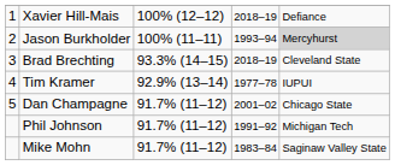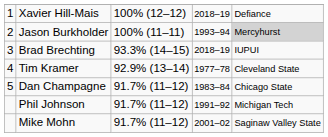 <table class="wikitable">
 <tr>
 </tr>
 <tr>
 <td>1</td>
 <td>Xavier Hill-Mais</td>
 <td>100% (12–12)</td>
 <td style="font-size:80%;">2018–19</td>
 <td style="font-size:80%;">Defiance</td>
 </tr>
 <tr>
 <td>2</td>
 <td>Jason Burkholder</td>
 <td>100% (11–11)</td>
 <td style="font-size:80%;">1993–94</td>
 <td style="background: lightgrey; font-size:80%;">Mercyhurst</td>
 </tr>
 <tr>
 <td>3</td>
 <td>Brad Brechting</td>
 <td>93.3% (14–15)</td>
 <td style="font-size:80%;">2018–19</td>
-<td style="font-size:80%;">Cleveland State</td>
+<td style="font-size:80%;">IUPUI</td>
 </tr>
 <tr>
 <td>4</td>
 <td>Tim Kramer</td>
 <td>92.9% (13–14)</td>
 <td style="font-size:80%;">1977–78</td>
-<td style="font-size:80%;">IUPUI</td>
+<td style="font-size:80%;">Cleveland State</td>
 </tr>
 <tr>
 <td>5</td>
 <td>Dan Champagne</td>
 <td>91.7% (11–12)</td>
-<td style="font-size:80%;">2001–02</td>
+<td style="font-size:80%;">1983–84</td>
 <td style="font-size:80%;">Chicago State</td>
 </tr>
 <tr>
 <td></td>
 <td>Phil Johnson</td>
 <td>91.7% (11–12)</td>
 <td style="font-size:80%;">1991–92</td>
 <td style="font-size:80%;">Michigan Tech</td>
 </tr>
 <tr>
 <td></td>
 <td>Mike Mohn</td>
 <td>91.7% (11–12)</td>
-<td style="font-size:80%;">1983–84</td>
+<td style="font-size:80%;">2001–02</td>
 <td style="font-size:80%;">Saginaw Valley State</td>
 </tr>
 </table>
